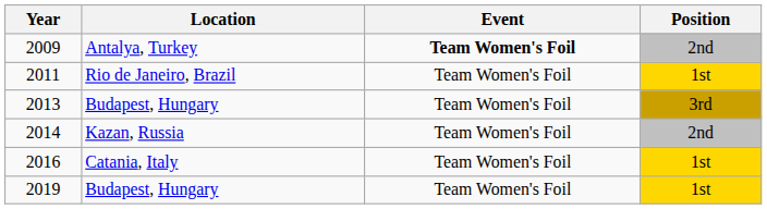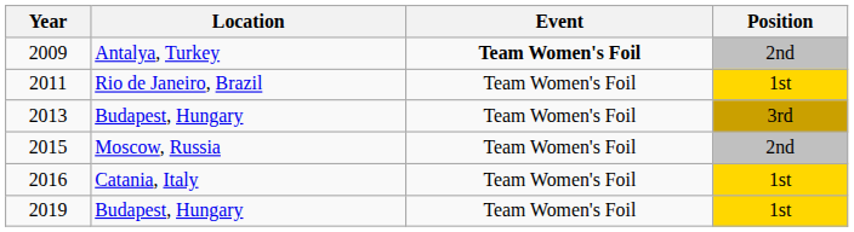 <table class="wikitable" width="50%" style="font-size:90%; text-align:center;">
 <tr>
 <th>Year</th>
 <th>Location</th>
 <th>Event</th>
 <th>Position</th>
 </tr>
 <tr>
 <td>2009</td>
 <td align="left"> <a href='#'>Antalya</a>, <a href='#'>Turkey</a></td>
 <td><strong>Team Women's Foil</strong></td>
 <td bgcolor="silver">2nd</td>
 </tr>
 <tr>
 <td>2011</td>
 <td align="left"> <a href='#'>Rio de Janeiro</a>, <a href='#'>Brazil</a></td>
 <td>Team Women's Foil</td>
 <td bgcolor="gold">1st</td>
 </tr>
 <tr>
 <td>2013</td>
 <td align="left"> <a href='#'>Budapest</a>, <a href='#'>Hungary</a></td>
 <td>Team Women's Foil</td>
 <td bgcolor="caramel">3rd</td>
 </tr>
 <tr>
-<td>2014</td>
-<td align="left"> <a href='#'>Kazan</a>, <a href='#'>Russia</a></td>
+<td>2015</td>
+<td align="left"> <a href='#'>Moscow</a>, <a href='#'>Russia</a></td>
 <td>Team Women's Foil</td>
 <td bgcolor="silver">2nd</td>
 </tr>
 <tr>
 <td>2016</td>
 <td align="left"> <a href='#'>Catania</a>, <a href='#'>Italy</a></td>
 <td>Team Women's Foil</td>
 <td bgcolor="gold">1st</td>
 </tr>
 <tr>
 <td>2019</td>
 <td align="left"> <a href='#'>Budapest</a>, <a href='#'>Hungary</a></td>
 <td>Team Women's Foil</td>
 <td bgcolor="gold">1st</td>
 </tr>
 </table>
